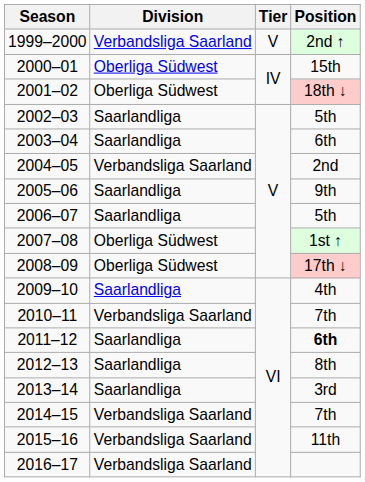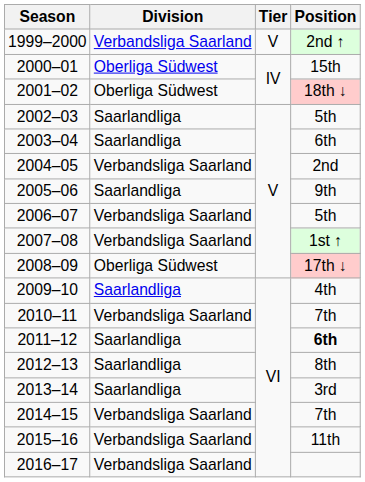 <table class="wikitable">
 <tr>
 <th>Season</th>
 <th>Division</th>
 <th>Tier</th>
 <th>Position</th>
 </tr>
 <tr align="center">
 <td>1999–2000</td>
 <td align="left"><a href='#'>Verbandsliga Saarland</a></td>
 <td>V</td>
 <td style="background:#ddffdd">2nd ↑</td>
 </tr>
 <tr align="center">
 <td>2000–01</td>
 <td align="left"><a href='#'>Oberliga Südwest</a></td>
 <td rowspan=2>IV</td>
 <td>15th</td>
 </tr>
 <tr align="center">
 <td>2001–02</td>
 <td align="left">Oberliga Südwest</td>
 <td style="background:#ffcccc">18th ↓</td>
 </tr>
 <tr align="center">
 <td>2002–03</td>
 <td align="left">Saarlandliga</td>
 <td rowspan=7>V</td>
 <td>5th</td>
 </tr>
 <tr align="center">
 <td>2003–04</td>
 <td align="left">Saarlandliga</td>
 <td>6th</td>
 </tr>
 <tr align="center">
 <td>2004–05</td>
 <td align="left">Verbandsliga Saarland</td>
 <td>2nd</td>
 </tr>
 <tr align="center">
 <td>2005–06</td>
 <td align="left">Saarlandliga</td>
 <td>9th</td>
 </tr>
 <tr align="center">
 <td>2006–07</td>
-<td align="left">Saarlandliga</td>
+<td align="left">Verbandsliga Saarland</td>
 <td>5th</td>
 </tr>
 <tr align="center">
 <td>2007–08</td>
-<td align="left">Oberliga Südwest</td>
+<td align="left">Verbandsliga Saarland</td>
 <td style="background:#ddffdd">1st ↑</td>
 </tr>
 <tr align="center">
 <td>2008–09</td>
 <td align="left">Oberliga Südwest</td>
 <td style="background:#ffcccc">17th ↓</td>
 </tr>
 <tr align="center">
 <td>2009–10</td>
 <td align="left"><a href='#'>Saarlandliga</a></td>
 <td rowspan=8>VI</td>
 <td>4th</td>
 </tr>
 <tr align="center">
 <td>2010–11</td>
 <td align="left">Verbandsliga Saarland</td>
 <td>7th</td>
 </tr>
 <tr align="center">
 <td>2011–12</td>
 <td align="left">Saarlandliga</td>
 <td><strong>6th</strong></td>
 </tr>
 <tr align="center">
 <td>2012–13</td>
 <td align="left">Saarlandliga</td>
 <td>8th</td>
 </tr>
 <tr align="center">
 <td>2013–14</td>
 <td align="left">Saarlandliga</td>
 <td>3rd</td>
 </tr>
 <tr align="center">
 <td>2014–15</td>
 <td align="left">Verbandsliga Saarland</td>
 <td>7th</td>
 </tr>
 <tr align="center">
 <td>2015–16</td>
 <td align="left">Verbandsliga Saarland</td>
 <td>11th</td>
 </tr>
 <tr align="center">
 <td>2016–17</td>
 <td align="left">Verbandsliga Saarland</td>
 <td></td>
 </tr>
 </table>
